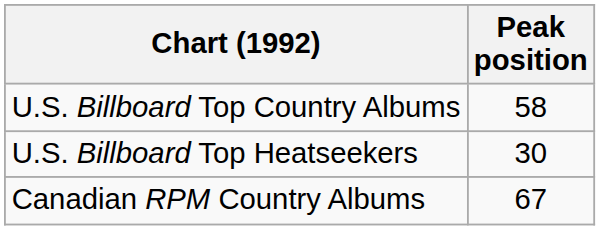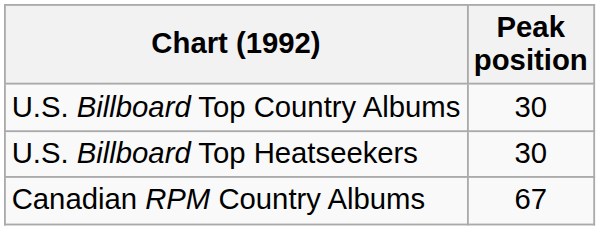 <table class="wikitable">
 <tr>
 <th>Chart (1992)</th>
 <th>Peak<br>position</th>
 </tr>
 <tr>
 <td>U.S. <em>Billboard</em> Top Country Albums</td>
-<td align="center">58</td>
+<td align="center">30</td>
 </tr>
 <tr>
 <td>U.S. <em>Billboard</em> Top Heatseekers</td>
 <td align="center">30</td>
 </tr>
 <tr>
 <td>Canadian <em>RPM</em> Country Albums</td>
 <td align="center">67</td>
 </tr>
 </table>
